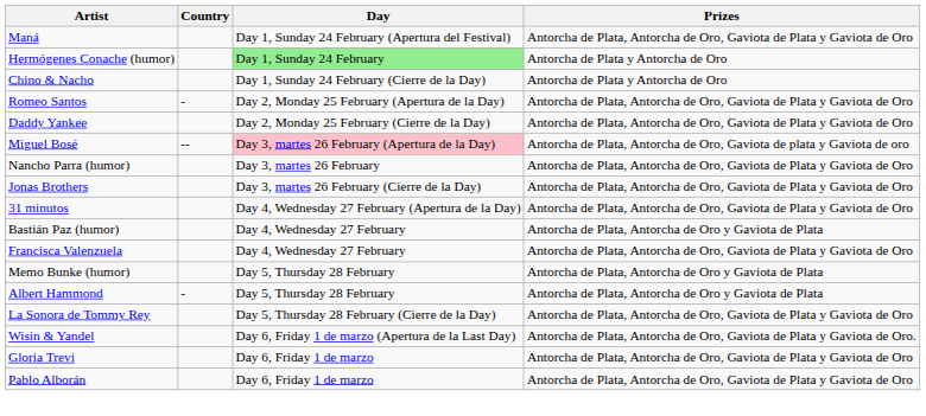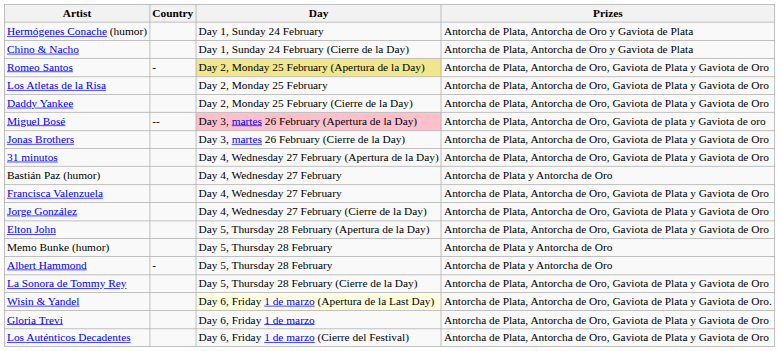 <table class="wikitable">
 <tr>
 <th>Artist</th>
 <th>Country</th>
 <th>Day</th>
 <th>Prizes</th>
 </tr>
 <tr>
-<td><a href='#'>Maná</a></td>
-<td></td>
-<td>Day 1, Sunday 24 February (Apertura del Festival)</td>
-<td>Antorcha de Plata, Antorcha de Oro, Gaviota de Plata y Gaviota de Oro</td>
-</tr>
-<tr>
 <td><a href='#'>Hermógenes Conache</a> (humor)</td>
 <td></td>
-<td style="background: lightgreen;">Day 1, Sunday 24 February</td>
-<td>Antorcha de Plata y Antorcha de Oro</td>
+<td>Day 1, Sunday 24 February</td>
+<td>Antorcha de Plata, Antorcha de Oro y Gaviota de Plata</td>
 </tr>
 <tr>
 <td><a href='#'>Chino & Nacho</a></td>
 <td></td>
 <td>Day 1, Sunday 24 February (Cierre de la Day)</td>
-<td>Antorcha de Plata y Antorcha de Oro</td>
+<td>Antorcha de Plata, Antorcha de Oro y Gaviota de Plata</td>
 </tr>
 <tr>
 <td><a href='#'>Romeo Santos</a></td>
 <td>-</td>
-<td>Day 2, Monday 25 February (Apertura de la Day)</td>
+<td style="background: khaki;">Day 2, Monday 25 February (Apertura de la Day)</td>
+<td>Antorcha de Plata, Antorcha de Oro, Gaviota de Plata y Gaviota de Oro</td>
+</tr>
+<tr>
+<td><a href='#'>Los Atletas de la Risa</a></td>
+<td></td>
+<td>Day 2, Monday 25 February</td>
 <td>Antorcha de Plata, Antorcha de Oro, Gaviota de Plata y Gaviota de Oro</td>
 </tr>
 <tr>
 <td><a href='#'>Daddy Yankee</a></td>
 <td></td>
 <td>Day 2, Monday 25 February (Cierre de la Day)</td>
 <td>Antorcha de Plata, Antorcha de Oro, Gaviota de Plata y Gaviota de Oro</td>
 </tr>
 <tr>
 <td><a href='#'>Miguel Bosé</a></td>
 <td>--</td>
 <td style="background: pink;">Day 3, <a href='#'>martes</a> 26 February (Apertura de la Day)</td>
 <td>Antorcha de Plata, Antorcha de Oro, Gaviota de plata y Gaviota de oro</td>
-</tr>
-<tr>
-<td>Nancho Parra (humor)</td>
-<td></td>
-<td>Day 3, <a href='#'>martes</a> 26 February</td>
-<td>Antorcha de Plata, Antorcha de Oro, Gaviota de Plata y Gaviota de Oro</td>
 </tr>
 <tr>
 <td><a href='#'>Jonas Brothers</a></td>
 <td></td>
 <td>Day 3, <a href='#'>martes</a> 26 February (Cierre de la Day)</td>
 <td>Antorcha de Plata, Antorcha de Oro, Gaviota de Plata y Gaviota de Oro</td>
 </tr>
 <tr>
 <td><a href='#'>31 minutos</a></td>
 <td></td>
 <td>Day 4, Wednesday 27 February (Apertura de la Day)</td>
 <td>Antorcha de Plata, Antorcha de Oro, Gaviota de Plata y Gaviota de Oro</td>
 </tr>
 <tr>
 <td>Bastián Paz (humor)</td>
 <td></td>
 <td>Day 4, Wednesday 27 February</td>
-<td>Antorcha de Plata, Antorcha de Oro y Gaviota de Plata</td>
+<td>Antorcha de Plata y Antorcha de Oro</td>
 </tr>
 <tr>
 <td><a href='#'>Francisca Valenzuela</a></td>
 <td></td>
 <td>Day 4, Wednesday 27 February</td>
 <td>Antorcha de Plata, Antorcha de Oro, Gaviota de Plata y Gaviota de Oro</td>
 </tr>
 <tr>
+<td><a href='#'>Jorge González</a></td>
+<td></td>
+<td>Day 4, Wednesday 27 February (Cierre de la Day)</td>
+<td>Antorcha de Plata, Antorcha de Oro, Gaviota de Plata y Gaviota de Oro</td>
+</tr>
+<tr>
+<td><a href='#'>Elton John</a></td>
+<td></td>
+<td>Day 5, Thursday 28 February (Apertura de la Day)</td>
+<td>Antorcha de Plata, Antorcha de Oro, Gaviota de Plata y Gaviota de Oro</td>
+</tr>
+<tr>
 <td>Memo Bunke (humor)</td>
 <td></td>
 <td>Day 5, Thursday 28 February</td>
-<td>Antorcha de Plata, Antorcha de Oro y Gaviota de Plata</td>
+<td>Antorcha de Plata y Antorcha de Oro</td>
 </tr>
 <tr>
 <td><a href='#'>Albert Hammond</a></td>
 <td>-</td>
 <td>Day 5, Thursday 28 February</td>
-<td>Antorcha de Plata, Antorcha de Oro y Gaviota de Plata</td>
+<td>Antorcha de Plata y Antorcha de Oro</td>
 </tr>
 <tr>
 <td><a href='#'>La Sonora de Tommy Rey</a></td>
 <td></td>
 <td>Day 5, Thursday 28 February (Cierre de la Day)</td>
 <td>Antorcha de Plata, Antorcha de Oro, Gaviota de Plata y Gaviota de Oro</td>
 </tr>
 <tr>
 <td><a href='#'>Wisin & Yandel</a></td>
 <td></td>
-<td>Day 6, Friday <a href='#'>1 de marzo</a> (Apertura de la Last Day)</td>
+<td style="background: lightyellow;">Day 6, Friday <a href='#'>1 de marzo</a> (Apertura de la Last Day)</td>
 <td>Antorcha de Plata, Antorcha de Oro, Gaviota de Plata y Gaviota de Oro.</td>
 </tr>
 <tr>
 <td><a href='#'>Gloria Trevi</a></td>
 <td></td>
 <td>Day 6, Friday <a href='#'>1 de marzo</a></td>
 <td>Antorcha de Plata, Antorcha de Oro, Gaviota de Plata y Gaviota de Oro</td>
 </tr>
 <tr>
-<td><a href='#'>Pablo Alborán</a></td>
+<td><a href='#'>Los Auténticos Decadentes</a></td>
 <td></td>
-<td>Day 6, Friday <a href='#'>1 de marzo</a></td>
+<td>Day 6, Friday <a href='#'>1 de marzo</a> (Cierre del Festival)</td>
 <td>Antorcha de Plata, Antorcha de Oro, Gaviota de Plata y Gaviota de Oro</td>
 </tr>
 </table>
